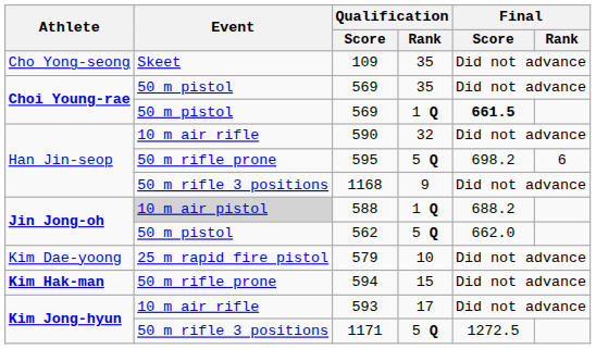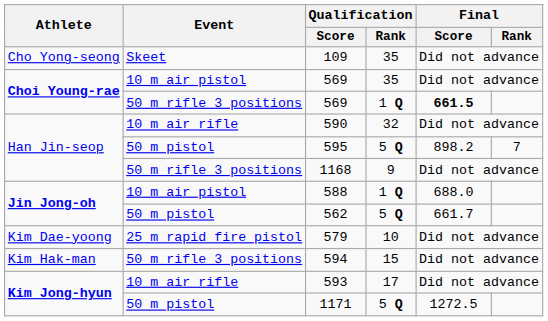 <table class="wikitable" style="font-size:90%">
 <tr>
 <th rowspan=2>Athlete</th>
 <th rowspan=2>Event</th>
 <th colspan="2">Qualification</th>
 <th colspan="2">Final</th>
 </tr>
 <tr style="font-size:95%">
 <th>Score</th>
 <th>Rank</th>
 <th>Score</th>
 <th>Rank</th>
 </tr>
 <tr align=center>
 <td align=left><a href='#'>Cho Yong-seong</a></td>
 <td align=left><a href='#'>Skeet</a></td>
 <td>109</td>
 <td>35</td>
 <td colspan=2>Did not advance</td>
 </tr>
 <tr align=center>
 <td align=left rowspan=2><strong><a href='#'>Choi Young-rae</a></strong></td>
-<td align=left><a href='#'>50 m pistol</a></td>
+<td align=left><a href='#'>10 m air pistol</a></td>
 <td>569</td>
 <td>35</td>
 <td colspan=2>Did not advance</td>
 </tr>
 <tr align=center>
-<td align=left><a href='#'>50 m pistol</a></td>
+<td align=left><a href='#'>50 m rifle 3 positions</a></td>
 <td>569</td>
 <td>1 <strong>Q</strong></td>
 <td><strong>661.5</strong></td>
 <td></td>
 </tr>
 <tr align=center>
 <td align=left rowspan=3><a href='#'>Han Jin-seop</a></td>
 <td align=left><a href='#'>10 m air rifle</a></td>
 <td>590</td>
 <td>32</td>
 <td colspan=2>Did not advance</td>
 </tr>
 <tr align=center>
-<td align=left><a href='#'>50 m rifle prone</a></td>
+<td align=left><a href='#'>50 m pistol</a></td>
 <td>595</td>
 <td>5 <strong>Q</strong></td>
-<td>698.2</td>
-<td>6</td>
+<td>898.2</td>
+<td>7</td>
 </tr>
 <tr align=center>
 <td align=left><a href='#'>50 m rifle 3 positions</a></td>
 <td>1168</td>
 <td>9</td>
 <td colspan=2>Did not advance</td>
 </tr>
 <tr align=center>
 <td align=left rowspan=2><strong><a href='#'>Jin Jong-oh</a></strong></td>
-<td align=left style="background: lightgrey;"><a href='#'>10 m air pistol</a></td>
+<td align=left><a href='#'>10 m air pistol</a></td>
 <td>588</td>
 <td>1 <strong>Q</strong></td>
-<td>688.2</td>
+<td>688.0</td>
 <td></td>
 </tr>
 <tr align=center>
 <td align=left><a href='#'>50 m pistol</a></td>
 <td>562</td>
 <td>5 <strong>Q</strong></td>
-<td>662.0</td>
+<td>661.7</td>
 <td></td>
 </tr>
 <tr align=center>
 <td align=left><a href='#'>Kim Dae-yoong</a></td>
 <td align=left><a href='#'>25 m rapid fire pistol</a></td>
 <td>579</td>
 <td>10</td>
 <td colspan=2>Did not advance</td>
 </tr>
 <tr align=center>
-<td align=left><strong><a href='#'>Kim Hak-man</a></strong></td>
-<td align=left><a href='#'>50 m rifle prone</a></td>
+<td align=left><a href='#'>Kim Hak-man</a></td>
+<td align=left><a href='#'>50 m rifle 3 positions</a></td>
 <td>594</td>
 <td>15</td>
 <td colspan=2>Did not advance</td>
 </tr>
 <tr align=center>
 <td align=left rowspan=2><strong><a href='#'>Kim Jong-hyun</a></strong></td>
 <td align=left><a href='#'>10 m air rifle</a></td>
 <td>593</td>
 <td>17</td>
 <td colspan=2>Did not advance</td>
 </tr>
 <tr align=center>
-<td align=left><a href='#'>50 m rifle 3 positions</a></td>
+<td align=left><a href='#'>50 m pistol</a></td>
 <td>1171</td>
 <td>5 <strong>Q</strong></td>
 <td>1272.5</td>
 <td></td>
 </tr>
 </table>
